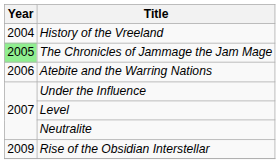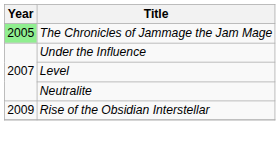 <table class="wikitable sortable">
 <tr>
 <th>Year</th>
 <th>Title</th>
 </tr>
 <tr>
-<td>2004</td>
-<td><em>History of the Vreeland</em></td>
-</tr>
-<tr>
 <td style="background: lightgreen;">2005</td>
 <td><em>The Chronicles of Jammage the Jam Mage</em></td>
-</tr>
-<tr>
-<td>2006</td>
-<td><em>Atebite and the Warring Nations</em></td>
 </tr>
 <tr>
 <td rowspan="3">2007</td>
 <td><em>Under the Influence</em></td>
 </tr>
 <tr>
 <td><em>Level</em></td>
 </tr>
 <tr>
 <td><em>Neutralite</em></td>
 </tr>
 <tr>
 <td>2009</td>
 <td><em>Rise of the Obsidian Interstellar</em></td>
 </tr>
 <tr>
 </tr>
 </table>
